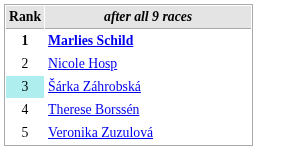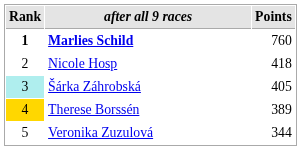 <table cellspacing="1" cellpadding="3" style="border:1px solid #AAAAAA;font-size:86%">
 <tr bgcolor="#E4E4E4">
 <th style="border-bottom:1px solid #AAAAAA" width=10>Rank</th>
 <th style="border-bottom:1px solid #AAAAAA" width=200><em>after all 9 races</em></th>
+<th style="border-bottom:1px solid #AAAAAA" width=20>Points</th>
 </tr>
 <tr>
 <td align="center"><strong>1</strong></td>
 <td> <strong><a href='#'>Marlies Schild</a> </strong></td>
+<td align="right">760</td>
 </tr>
 <tr>
 <td align="center">2</td>
 <td> <a href='#'>Nicole Hosp</a></td>
+<td align="right">418</td>
 </tr>
 <tr>
 <td align="center" style="background: paleturquoise;">3</td>
 <td> <a href='#'>Šárka Záhrobská</a></td>
+<td align="right">405</td>
 </tr>
 <tr>
-<td align="center">4</td>
+<td align="center" style="background: gold;">4</td>
 <td> <a href='#'>Therese Borssén</a></td>
+<td align="right">389</td>
 </tr>
 <tr>
 <td align="center">5</td>
 <td> <a href='#'>Veronika Zuzulová</a></td>
+<td align="right">344</td>
 </tr>
 </table>
